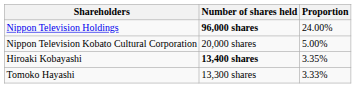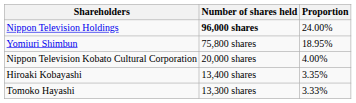 <table class="wikitable">
 <tr>
 <th>Shareholders</th>
 <th>Number of shares held</th>
 <th>Proportion</th>
 </tr>
 <tr>
 <td><a href='#'>Nippon Television Holdings</a></td>
 <td><strong>96,000 shares</strong></td>
 <td>24.00%</td>
 </tr>
 <tr>
+<td><a href='#'>Yomiuri Shimbun</a></td>
+<td>75,800 shares</td>
+<td>18.95%</td>
+</tr>
+<tr>
 <td>Nippon Television Kobato Cultural Corporation</td>
 <td>20,000 shares</td>
-<td>5.00%</td>
+<td>4.00%</td>
 </tr>
 <tr>
 <td>Hiroaki Kobayashi</td>
-<td><strong>13,400 shares</strong></td>
+<td>13,400 shares</td>
 <td>3.35%</td>
 </tr>
 <tr>
 <td>Tomoko Hayashi</td>
 <td>13,300 shares</td>
 <td>3.33%</td>
 </tr>
 </table>
